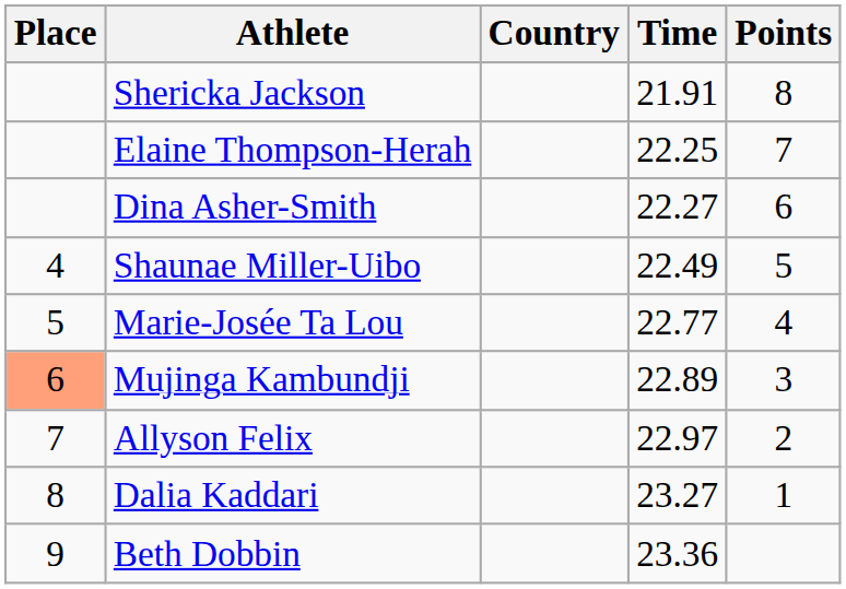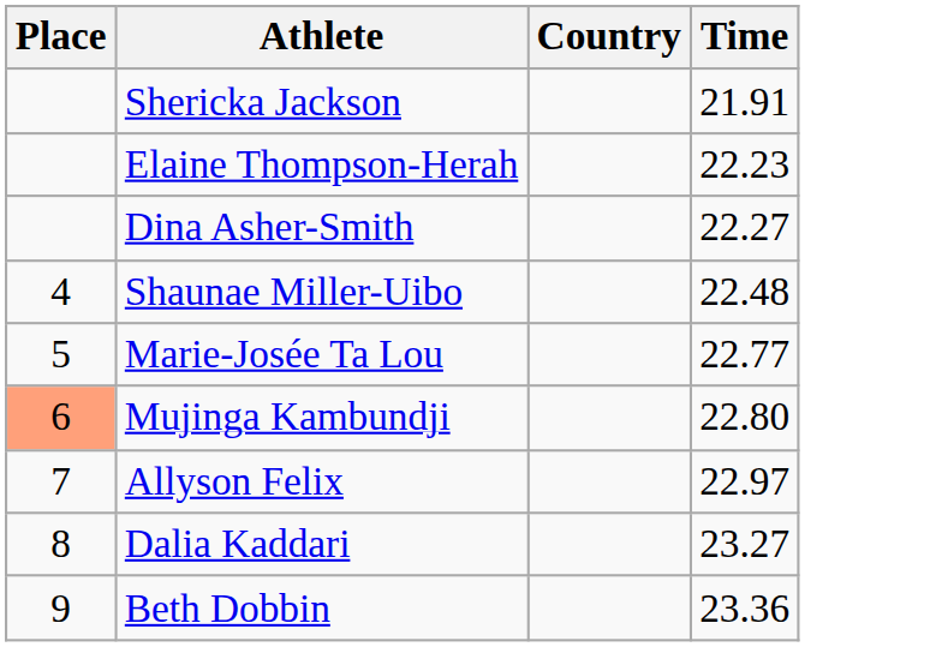 <table class="wikitable">
 <tr>
 <th>Place</th>
 <th>Athlete</th>
 <th>Country</th>
 <th>Time</th>
-<th>Points</th>
 </tr>
 <tr>
 <td align=center></td>
 <td><a href='#'>Shericka Jackson</a></td>
 <td></td>
 <td>21.91</td>
-<td align=center>8</td>
 </tr>
 <tr>
 <td align=center></td>
 <td><a href='#'>Elaine Thompson-Herah</a></td>
 <td></td>
-<td>22.25</td>
-<td align=center>7</td>
+<td>22.23</td>
 </tr>
 <tr>
 <td align=center></td>
 <td><a href='#'>Dina Asher-Smith</a></td>
 <td></td>
 <td>22.27</td>
-<td align=center>6</td>
 </tr>
 <tr>
 <td align=center>4</td>
 <td><a href='#'>Shaunae Miller-Uibo</a></td>
 <td></td>
-<td>22.49</td>
-<td align=center>5</td>
+<td>22.48</td>
 </tr>
 <tr>
 <td align=center>5</td>
 <td><a href='#'>Marie-Josée Ta Lou</a></td>
 <td></td>
 <td>22.77</td>
-<td align=center>4</td>
 </tr>
 <tr>
 <td align=center style="background: lightsalmon;">6</td>
 <td><a href='#'>Mujinga Kambundji</a></td>
 <td></td>
-<td>22.89</td>
-<td align=center>3</td>
+<td>22.80</td>
 </tr>
 <tr>
 <td align=center>7</td>
 <td><a href='#'>Allyson Felix</a></td>
 <td></td>
 <td>22.97</td>
-<td align=center>2</td>
 </tr>
 <tr>
 <td align=center>8</td>
 <td><a href='#'>Dalia Kaddari</a></td>
 <td></td>
 <td>23.27</td>
-<td align=center>1</td>
 </tr>
 <tr>
 <td align=center>9</td>
 <td><a href='#'>Beth Dobbin</a></td>
 <td></td>
 <td>23.36</td>
-<td align=center></td>
 </tr>
 </table>
